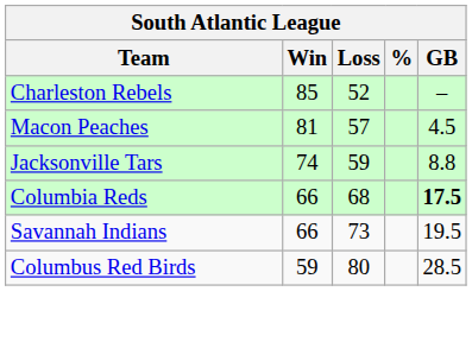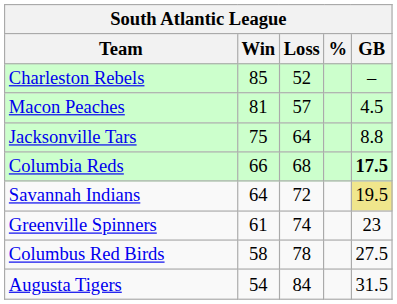 <table class="wikitable">
 <tr>
 <th colspan="5">South Atlantic League</th>
 </tr>
 <tr>
 <th width="60%">Team</th>
 <th>Win</th>
 <th>Loss</th>
 <th>%</th>
 <th>GB</th>
 </tr>
 <tr align=center bgcolor=ccffcc>
 <td align=left><a href='#'>Charleston Rebels</a></td>
 <td>85</td>
 <td>52</td>
 <td></td>
 <td>–</td>
 </tr>
 <tr align=center bgcolor=ccffcc>
 <td align=left><a href='#'>Macon Peaches</a></td>
 <td>81</td>
 <td>57</td>
 <td></td>
 <td>4.5</td>
 </tr>
 <tr align=center bgcolor=ccffcc>
 <td align=left><a href='#'>Jacksonville Tars</a></td>
-<td>74</td>
-<td>59</td>
+<td>75</td>
+<td>64</td>
 <td></td>
 <td>8.8</td>
 </tr>
 <tr align=center bgcolor=ccffcc>
 <td align=left><a href='#'>Columbia Reds</a></td>
 <td>66</td>
 <td>68</td>
 <td></td>
 <td><strong>17.5</strong></td>
 </tr>
 <tr align=center>
 <td align=left><a href='#'>Savannah Indians</a></td>
-<td>66</td>
-<td>73</td>
+<td>64</td>
+<td>72</td>
 <td></td>
-<td>19.5</td>
+<td style="background: khaki;">19.5</td>
+</tr>
+<tr align=center>
+<td align=left><a href='#'>Greenville Spinners</a></td>
+<td>61</td>
+<td>74</td>
+<td></td>
+<td>23</td>
 </tr>
 <tr align=center>
 <td align=left><a href='#'>Columbus Red Birds</a></td>
-<td>59</td>
-<td>80</td>
+<td>58</td>
+<td>78</td>
 <td></td>
-<td>28.5</td>
+<td>27.5</td>
+</tr>
+<tr align=center>
+<td align=left><a href='#'>Augusta Tigers</a></td>
+<td>54</td>
+<td>84</td>
+<td></td>
+<td>31.5</td>
 </tr>
 </table>
